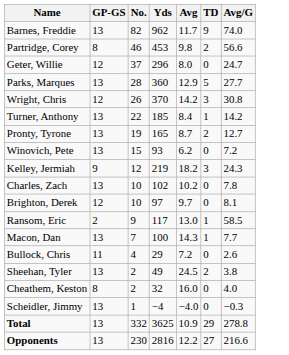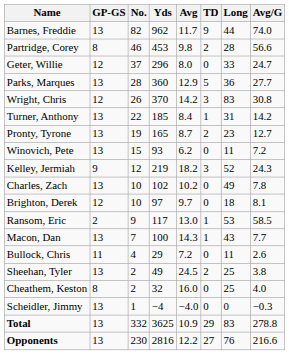 <table class="wikitable" style="white-space:nowrap;">
 <tr>
 <th>Name</th>
 <th>GP-GS</th>
 <th>No.</th>
 <th>Yds</th>
 <th>Avg</th>
 <th>TD</th>
+<th>Long</th>
 <th>Avg/G</th>
 </tr>
 <tr>
 <td>Barnes, Freddie</td>
 <td>13</td>
 <td>82</td>
 <td>962</td>
 <td>11.7</td>
 <td>9</td>
+<td>44</td>
 <td>74.0</td>
 </tr>
 <tr>
 <td>Partridge, Corey</td>
 <td>8</td>
 <td>46</td>
 <td>453</td>
 <td>9.8</td>
 <td>2</td>
+<td>28</td>
 <td>56.6</td>
 </tr>
 <tr>
 <td>Geter, Willie</td>
 <td>12</td>
 <td>37</td>
 <td>296</td>
 <td>8.0</td>
 <td>0</td>
+<td>33</td>
 <td>24.7</td>
 </tr>
 <tr>
 <td>Parks, Marques</td>
 <td>13</td>
 <td>28</td>
 <td>360</td>
 <td>12.9</td>
 <td>5</td>
+<td>36</td>
 <td>27.7</td>
 </tr>
 <tr>
 <td>Wright, Chris</td>
 <td>12</td>
 <td>26</td>
 <td>370</td>
 <td>14.2</td>
 <td>3</td>
+<td>83</td>
 <td>30.8</td>
 </tr>
 <tr>
 <td>Turner, Anthony</td>
 <td>13</td>
 <td>22</td>
 <td>185</td>
 <td>8.4</td>
 <td>1</td>
+<td>31</td>
 <td>14.2</td>
 </tr>
 <tr>
 <td>Pronty, Tyrone</td>
 <td>13</td>
 <td>19</td>
 <td>165</td>
 <td>8.7</td>
 <td>2</td>
+<td>23</td>
 <td>12.7</td>
 </tr>
 <tr>
 <td>Winovich, Pete</td>
 <td>13</td>
 <td>15</td>
 <td>93</td>
 <td>6.2</td>
 <td>0</td>
+<td>11</td>
 <td>7.2</td>
 </tr>
 <tr>
 <td>Kelley, Jermiah</td>
 <td>9</td>
 <td>12</td>
 <td>219</td>
 <td>18.2</td>
 <td>3</td>
+<td>52</td>
 <td>24.3</td>
 </tr>
 <tr>
 <td>Charles, Zach</td>
 <td>13</td>
 <td>10</td>
 <td>102</td>
 <td>10.2</td>
 <td>0</td>
+<td>49</td>
 <td>7.8</td>
 </tr>
 <tr>
 <td>Brighton, Derek</td>
 <td>12</td>
 <td>10</td>
 <td>97</td>
 <td>9.7</td>
 <td>0</td>
+<td>18</td>
 <td>8.1</td>
 </tr>
 <tr>
 <td>Ransom, Eric</td>
 <td>2</td>
 <td>9</td>
 <td>117</td>
 <td>13.0</td>
 <td>1</td>
+<td>53</td>
 <td>58.5</td>
 </tr>
 <tr>
 <td>Macon, Dan</td>
 <td>13</td>
 <td>7</td>
 <td>100</td>
 <td>14.3</td>
 <td>1</td>
+<td>43</td>
 <td>7.7</td>
 </tr>
 <tr>
 <td>Bullock, Chris</td>
 <td>11</td>
 <td>4</td>
 <td>29</td>
 <td>7.2</td>
 <td>0</td>
+<td>11</td>
 <td>2.6</td>
 </tr>
 <tr>
 <td>Sheehan, Tyler</td>
 <td>13</td>
 <td>2</td>
 <td>49</td>
 <td>24.5</td>
 <td>2</td>
+<td>25</td>
 <td>3.8</td>
 </tr>
 <tr>
 <td>Cheathem, Keston</td>
 <td>8</td>
 <td>2</td>
 <td>32</td>
 <td>16.0</td>
 <td>0</td>
+<td>25</td>
 <td>4.0</td>
 </tr>
 <tr>
 <td>Scheidler, Jimmy</td>
 <td>13</td>
 <td>1</td>
 <td>−4</td>
 <td>−4.0</td>
+<td>0</td>
 <td>0</td>
 <td>−0.3</td>
 </tr>
 <tr>
 <td><strong>Total</strong></td>
 <td>13</td>
 <td>332</td>
 <td>3625</td>
 <td>10.9</td>
 <td>29</td>
+<td>83</td>
 <td>278.8</td>
 </tr>
 <tr>
 <td><strong>Opponents</strong></td>
 <td>13</td>
 <td>230</td>
 <td>2816</td>
 <td>12.2</td>
 <td>27</td>
+<td>76</td>
 <td>216.6</td>
 </tr>
 </table>
